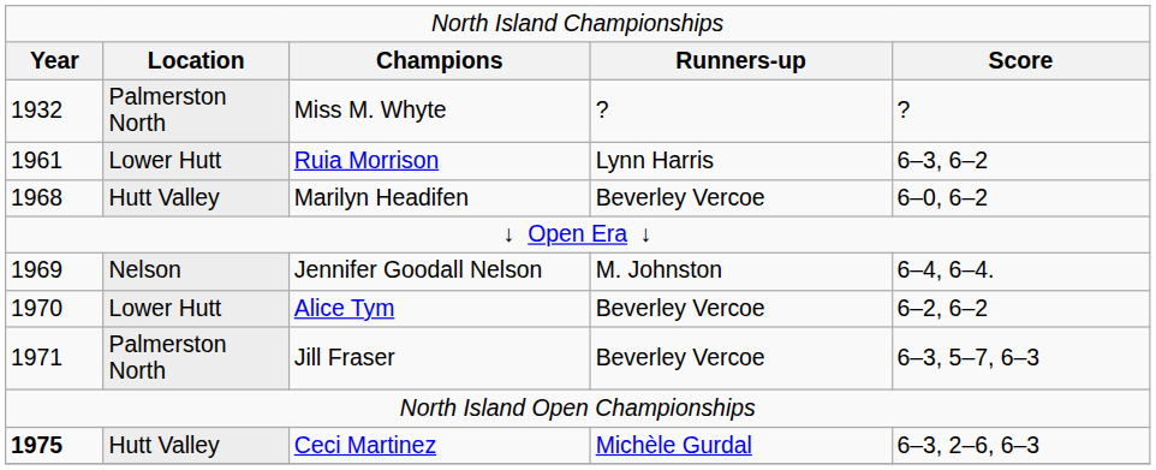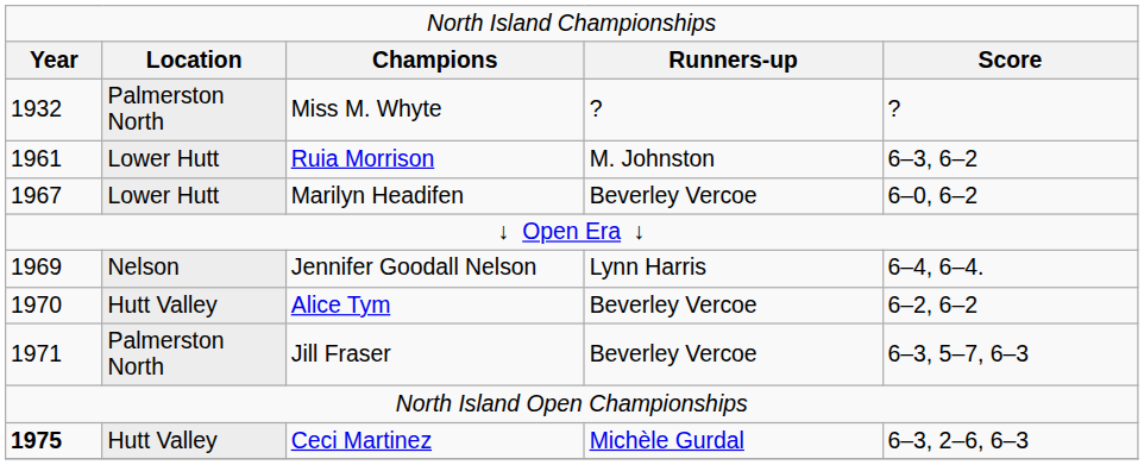 <table class="wikitable">
 <tr>
 <td colspan=5 align=center><em>North Island Championships</em></td>
 </tr>
 <tr>
 <th style="width:60px">Year</th>
 <th style="width:120px">Location</th>
 <th style="width:200px">Champions</th>
 <th style="width:200px">Runners-up</th>
 <th style="width:170px" class="unsortable">Score</th>
 </tr>
 <tr>
 <td>1932</td>
 <td style="background:#ededed">Palmerston North</td>
 <td> Miss M. Whyte</td>
 <td> ?</td>
 <td>?</td>
 </tr>
 <tr>
 <td>1961</td>
 <td style="background:#ededed">Lower Hutt</td>
 <td> <a href='#'>Ruia Morrison</a></td>
-<td>  Lynn Harris</td>
+<td> M. Johnston</td>
 <td>6–3, 6–2</td>
 </tr>
 <tr>
-<td>1968</td>
-<td style="background:#ededed">Hutt Valley</td>
+<td>1967</td>
+<td style="background:#ededed">Lower Hutt</td>
 <td> Marilyn Headifen</td>
 <td> Beverley Vercoe</td>
 <td>6–0, 6–2</td>
 </tr>
 <tr>
 <td colspan=5 align=center>↓  <a href='#'>Open Era</a>  ↓</td>
 </tr>
 <tr>
 <td>1969</td>
 <td style="background:#ededed">Nelson</td>
 <td> Jennifer Goodall Nelson</td>
-<td> M. Johnston</td>
+<td>  Lynn Harris</td>
 <td>6–4, 6–4.</td>
 </tr>
 <tr>
 <td>1970</td>
-<td style="background:#ededed">Lower Hutt</td>
+<td style="background:#ededed">Hutt Valley</td>
 <td> <a href='#'>Alice Tym</a></td>
 <td> Beverley Vercoe</td>
 <td>6–2, 6–2</td>
 </tr>
 <tr>
 <td>1971</td>
 <td style="background:#ededed">Palmerston North</td>
 <td>  Jill Fraser</td>
 <td> Beverley Vercoe</td>
 <td>6–3, 5–7, 6–3</td>
 </tr>
 <tr>
 <td colspan=5 align=center><em>North Island Open Championships</em></td>
 </tr>
 <tr>
 <td><strong>1975</strong></td>
 <td style="background:#ededed">Hutt Valley</td>
 <td> <a href='#'>Ceci Martinez</a></td>
 <td> <a href='#'>Michèle Gurdal</a></td>
 <td>6–3, 2–6, 6–3</td>
 </tr>
 <tr>
 </tr>
 </table>
